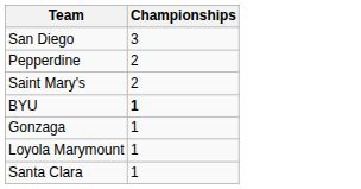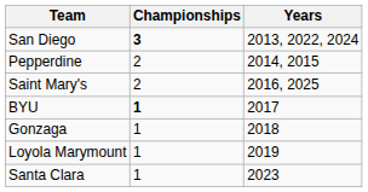 <table class=wikitable sortable>
 <tr>
 <th>Team</th>
 <th>Championships</th>
+<th>Years</th>
 </tr>
 <tr>
 <td>San Diego</td>
-<td>3</td>
+<td><strong>3</strong></td>
+<td>2013, 2022, 2024</td>
 </tr>
 <tr>
 <td>Pepperdine</td>
 <td>2</td>
+<td>2014, 2015</td>
 </tr>
 <tr>
 <td>Saint Mary's</td>
 <td>2</td>
+<td>2016, 2025</td>
 </tr>
 <tr>
 <td>BYU</td>
 <td><strong>1</strong></td>
+<td>2017</td>
 </tr>
 <tr>
 <td>Gonzaga</td>
 <td>1</td>
+<td>2018</td>
 </tr>
 <tr>
 <td>Loyola Marymount</td>
 <td>1</td>
+<td>2019</td>
 </tr>
 <tr>
 <td>Santa Clara</td>
 <td>1</td>
+<td>2023</td>
 </tr>
 </table>
